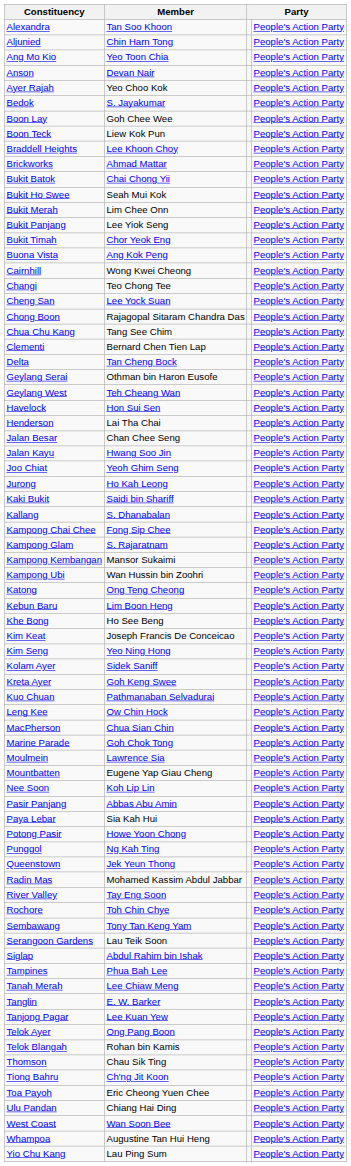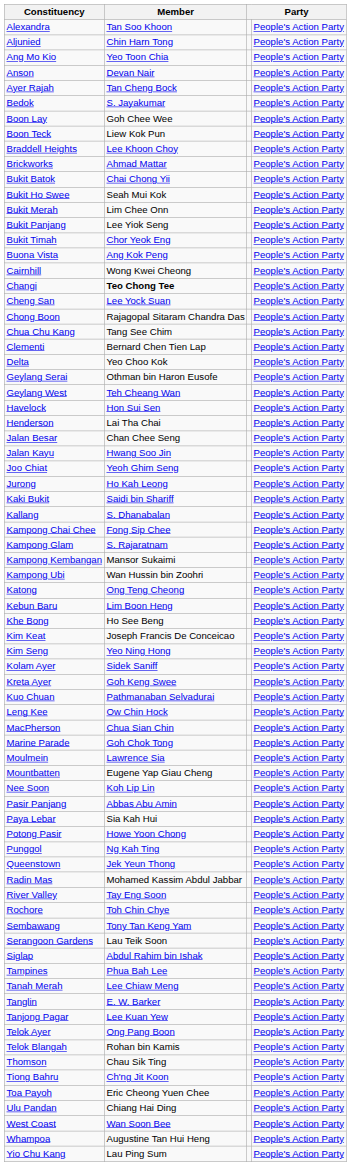 <table class="wikitable sortable">
 <tr>
 <th>Constituency</th>
 <th>Member</th>
 <th colspan="2">Party</th>
 </tr>
 <tr>
 <td><a href='#'>Alexandra</a></td>
 <td><a href='#'>Tan Soo Khoon</a></td>
 <td></td>
 <td><a href='#'>People's Action Party</a></td>
 </tr>
 <tr>
 <td><a href='#'>Aljunied</a></td>
 <td><a href='#'>Chin Harn Tong</a></td>
 <td></td>
 <td><a href='#'>People's Action Party</a></td>
 </tr>
 <tr>
 <td><a href='#'>Ang Mo Kio</a></td>
 <td><a href='#'>Yeo Toon Chia</a></td>
 <td></td>
 <td><a href='#'>People's Action Party</a></td>
 </tr>
 <tr>
 <td><a href='#'>Anson</a></td>
 <td><a href='#'>Devan Nair</a></td>
 <td></td>
 <td><a href='#'>People's Action Party</a></td>
 </tr>
 <tr>
 <td><a href='#'>Ayer Rajah</a></td>
-<td>Yeo Choo Kok</td>
+<td><a href='#'>Tan Cheng Bock</a></td>
 <td></td>
 <td><a href='#'>People's Action Party</a></td>
 </tr>
 <tr>
 <td><a href='#'>Bedok</a></td>
 <td><a href='#'>S. Jayakumar</a></td>
 <td></td>
 <td><a href='#'>People's Action Party</a></td>
 </tr>
 <tr>
 <td><a href='#'>Boon Lay</a></td>
 <td>Goh Chee Wee</td>
 <td></td>
 <td><a href='#'>People's Action Party</a></td>
 </tr>
 <tr>
 <td><a href='#'>Boon Teck</a></td>
 <td>Liew Kok Pun</td>
 <td></td>
 <td><a href='#'>People's Action Party</a></td>
 </tr>
 <tr>
 <td><a href='#'>Braddell Heights</a></td>
 <td><a href='#'>Lee Khoon Choy</a></td>
 <td></td>
 <td><a href='#'>People's Action Party</a></td>
 </tr>
 <tr>
 <td><a href='#'>Brickworks</a></td>
 <td><a href='#'>Ahmad Mattar</a></td>
 <td></td>
 <td><a href='#'>People's Action Party</a></td>
 </tr>
 <tr>
 <td><a href='#'>Bukit Batok</a></td>
 <td><a href='#'>Chai Chong Yii</a></td>
 <td></td>
 <td><a href='#'>People's Action Party</a></td>
 </tr>
 <tr>
 <td><a href='#'>Bukit Ho Swee</a></td>
 <td>Seah Mui Kok</td>
 <td></td>
 <td><a href='#'>People's Action Party</a></td>
 </tr>
 <tr>
 <td><a href='#'>Bukit Merah</a></td>
 <td>Lim Chee Onn</td>
 <td></td>
 <td><a href='#'>People's Action Party</a></td>
 </tr>
 <tr>
 <td><a href='#'>Bukit Panjang</a></td>
 <td>Lee Yiok Seng</td>
 <td></td>
 <td><a href='#'>People's Action Party</a></td>
 </tr>
 <tr>
 <td><a href='#'>Bukit Timah</a></td>
 <td><a href='#'>Chor Yeok Eng</a></td>
 <td></td>
 <td><a href='#'>People's Action Party</a></td>
 </tr>
 <tr>
 <td><a href='#'>Buona Vista</a></td>
 <td><a href='#'>Ang Kok Peng</a></td>
 <td></td>
 <td><a href='#'>People's Action Party</a></td>
 </tr>
 <tr>
 <td><a href='#'>Cairnhill</a></td>
 <td>Wong Kwei Cheong</td>
 <td></td>
 <td><a href='#'>People's Action Party</a></td>
 </tr>
 <tr>
 <td><a href='#'>Changi</a></td>
-<td>Teo Chong Tee</td>
+<td><strong>Teo Chong Tee</strong></td>
 <td></td>
 <td><a href='#'>People's Action Party</a></td>
 </tr>
 <tr>
 <td><a href='#'>Cheng San</a></td>
 <td><a href='#'>Lee Yock Suan</a></td>
 <td></td>
 <td><a href='#'>People's Action Party</a></td>
 </tr>
 <tr>
 <td><a href='#'>Chong Boon</a></td>
 <td>Rajagopal Sitaram Chandra Das</td>
 <td></td>
 <td><a href='#'>People's Action Party</a></td>
 </tr>
 <tr>
 <td><a href='#'>Chua Chu Kang</a></td>
 <td>Tang See Chim</td>
 <td></td>
 <td><a href='#'>People's Action Party</a></td>
 </tr>
 <tr>
 <td><a href='#'>Clementi</a></td>
 <td>Bernard Chen Tien Lap</td>
 <td></td>
 <td><a href='#'>People's Action Party</a></td>
 </tr>
 <tr>
 <td><a href='#'>Delta</a></td>
-<td><a href='#'>Tan Cheng Bock</a></td>
+<td>Yeo Choo Kok</td>
 <td></td>
 <td><a href='#'>People's Action Party</a></td>
 </tr>
 <tr>
 <td><a href='#'>Geylang Serai</a></td>
 <td>Othman bin Haron Eusofe</td>
 <td></td>
 <td><a href='#'>People's Action Party</a></td>
 </tr>
 <tr>
 <td><a href='#'>Geylang West</a></td>
 <td><a href='#'>Teh Cheang Wan</a></td>
 <td></td>
 <td><a href='#'>People's Action Party</a></td>
 </tr>
 <tr>
 <td><a href='#'>Havelock</a></td>
 <td><a href='#'>Hon Sui Sen</a></td>
 <td></td>
 <td><a href='#'>People's Action Party</a></td>
 </tr>
 <tr>
 <td><a href='#'>Henderson</a></td>
 <td>Lai Tha Chai</td>
 <td></td>
 <td><a href='#'>People's Action Party</a></td>
 </tr>
 <tr>
 <td><a href='#'>Jalan Besar</a></td>
 <td>Chan Chee Seng</td>
 <td></td>
 <td><a href='#'>People's Action Party</a></td>
 </tr>
 <tr>
 <td><a href='#'>Jalan Kayu</a></td>
 <td><a href='#'>Hwang Soo Jin</a></td>
 <td></td>
 <td><a href='#'>People's Action Party</a></td>
 </tr>
 <tr>
 <td><a href='#'>Joo Chiat</a></td>
 <td><a href='#'>Yeoh Ghim Seng</a></td>
 <td></td>
 <td><a href='#'>People's Action Party</a></td>
 </tr>
 <tr>
 <td><a href='#'>Jurong</a></td>
 <td><a href='#'>Ho Kah Leong</a></td>
 <td></td>
 <td><a href='#'>People's Action Party</a></td>
 </tr>
 <tr>
 <td><a href='#'>Kaki Bukit</a></td>
 <td><a href='#'>Saidi bin Shariff</a></td>
 <td></td>
 <td><a href='#'>People's Action Party</a></td>
 </tr>
 <tr>
 <td><a href='#'>Kallang</a></td>
 <td><a href='#'>S. Dhanabalan</a></td>
 <td></td>
 <td><a href='#'>People's Action Party</a></td>
 </tr>
 <tr>
 <td><a href='#'>Kampong Chai Chee</a></td>
 <td><a href='#'>Fong Sip Chee</a></td>
 <td></td>
 <td><a href='#'>People's Action Party</a></td>
 </tr>
 <tr>
 <td><a href='#'>Kampong Glam</a></td>
 <td><a href='#'>S. Rajaratnam</a></td>
 <td></td>
 <td><a href='#'>People's Action Party</a></td>
 </tr>
 <tr>
 <td><a href='#'>Kampong Kembangan</a></td>
 <td>Mansor Sukaimi</td>
 <td></td>
 <td><a href='#'>People's Action Party</a></td>
 </tr>
 <tr>
 <td><a href='#'>Kampong Ubi</a></td>
 <td>Wan Hussin bin Zoohri</td>
 <td></td>
 <td><a href='#'>People's Action Party</a></td>
 </tr>
 <tr>
 <td><a href='#'>Katong</a></td>
 <td><a href='#'>Ong Teng Cheong</a></td>
 <td></td>
 <td><a href='#'>People's Action Party</a></td>
 </tr>
 <tr>
 <td><a href='#'>Kebun Baru</a></td>
 <td><a href='#'>Lim Boon Heng</a></td>
 <td></td>
 <td><a href='#'>People's Action Party</a></td>
 </tr>
 <tr>
 <td><a href='#'>Khe Bong</a></td>
 <td>Ho See Beng</td>
 <td></td>
 <td><a href='#'>People's Action Party</a></td>
 </tr>
 <tr>
 <td><a href='#'>Kim Keat</a></td>
 <td>Joseph Francis De Conceicao</td>
 <td></td>
 <td><a href='#'>People's Action Party</a></td>
 </tr>
 <tr>
 <td><a href='#'>Kim Seng</a></td>
 <td><a href='#'>Yeo Ning Hong</a></td>
 <td></td>
 <td><a href='#'>People's Action Party</a></td>
 </tr>
 <tr>
 <td><a href='#'>Kolam Ayer</a></td>
 <td><a href='#'>Sidek Saniff</a></td>
 <td></td>
 <td><a href='#'>People's Action Party</a></td>
 </tr>
 <tr>
 <td><a href='#'>Kreta Ayer</a></td>
 <td><a href='#'>Goh Keng Swee</a></td>
 <td></td>
 <td><a href='#'>People's Action Party</a></td>
 </tr>
 <tr>
 <td><a href='#'>Kuo Chuan</a></td>
 <td><a href='#'>Pathmanaban Selvadurai</a></td>
 <td></td>
 <td><a href='#'>People's Action Party</a></td>
 </tr>
 <tr>
 <td><a href='#'>Leng Kee</a></td>
 <td><a href='#'>Ow Chin Hock</a></td>
 <td></td>
 <td><a href='#'>People's Action Party</a></td>
 </tr>
 <tr>
 <td><a href='#'>MacPherson</a></td>
 <td><a href='#'>Chua Sian Chin</a></td>
 <td></td>
 <td><a href='#'>People's Action Party</a></td>
 </tr>
 <tr>
 <td><a href='#'>Marine Parade</a></td>
 <td><a href='#'>Goh Chok Tong</a></td>
 <td></td>
 <td><a href='#'>People's Action Party</a></td>
 </tr>
 <tr>
 <td><a href='#'>Moulmein</a></td>
 <td><a href='#'>Lawrence Sia</a></td>
 <td></td>
 <td><a href='#'>People's Action Party</a></td>
 </tr>
 <tr>
 <td><a href='#'>Mountbatten</a></td>
 <td>Eugene Yap Giau Cheng</td>
 <td></td>
 <td><a href='#'>People's Action Party</a></td>
 </tr>
 <tr>
 <td><a href='#'>Nee Soon</a></td>
 <td><a href='#'>Koh Lip Lin</a></td>
 <td></td>
 <td><a href='#'>People's Action Party</a></td>
 </tr>
 <tr>
 <td><a href='#'>Pasir Panjang</a></td>
 <td><a href='#'>Abbas Abu Amin</a></td>
 <td></td>
 <td><a href='#'>People's Action Party</a></td>
 </tr>
 <tr>
 <td><a href='#'>Paya Lebar</a></td>
 <td>Sia Kah Hui</td>
 <td></td>
 <td><a href='#'>People's Action Party</a></td>
 </tr>
 <tr>
 <td><a href='#'>Potong Pasir</a></td>
 <td><a href='#'>Howe Yoon Chong</a></td>
 <td></td>
 <td><a href='#'>People's Action Party</a></td>
 </tr>
 <tr>
 <td><a href='#'>Punggol</a></td>
 <td><a href='#'>Ng Kah Ting</a></td>
 <td></td>
 <td><a href='#'>People's Action Party</a></td>
 </tr>
 <tr>
 <td><a href='#'>Queenstown</a></td>
 <td><a href='#'>Jek Yeun Thong</a></td>
 <td></td>
 <td><a href='#'>People's Action Party</a></td>
 </tr>
 <tr>
 <td><a href='#'>Radin Mas</a></td>
 <td>Mohamed Kassim Abdul Jabbar</td>
 <td></td>
 <td><a href='#'>People's Action Party</a></td>
 </tr>
 <tr>
 <td><a href='#'>River Valley</a></td>
 <td><a href='#'>Tay Eng Soon</a></td>
 <td></td>
 <td><a href='#'>People's Action Party</a></td>
 </tr>
 <tr>
 <td><a href='#'>Rochore</a></td>
 <td><a href='#'>Toh Chin Chye</a></td>
 <td></td>
 <td><a href='#'>People's Action Party</a></td>
 </tr>
 <tr>
 <td><a href='#'>Sembawang</a></td>
 <td><a href='#'>Tony Tan Keng Yam</a></td>
 <td></td>
 <td><a href='#'>People's Action Party</a></td>
 </tr>
 <tr>
 <td><a href='#'>Serangoon Gardens</a></td>
 <td>Lau Teik Soon</td>
 <td></td>
 <td><a href='#'>People's Action Party</a></td>
 </tr>
 <tr>
 <td><a href='#'>Siglap</a></td>
 <td><a href='#'>Abdul Rahim bin Ishak</a></td>
 <td></td>
 <td><a href='#'>People's Action Party</a></td>
 </tr>
 <tr>
 <td><a href='#'>Tampines</a></td>
 <td><a href='#'>Phua Bah Lee</a></td>
 <td></td>
 <td><a href='#'>People's Action Party</a></td>
 </tr>
 <tr>
 <td><a href='#'>Tanah Merah</a></td>
 <td><a href='#'>Lee Chiaw Meng</a></td>
 <td></td>
 <td><a href='#'>People's Action Party</a></td>
 </tr>
 <tr>
 <td><a href='#'>Tanglin</a></td>
 <td><a href='#'>E. W. Barker</a></td>
 <td></td>
 <td><a href='#'>People's Action Party</a></td>
 </tr>
 <tr>
 <td><a href='#'>Tanjong Pagar</a></td>
 <td><a href='#'>Lee Kuan Yew</a></td>
 <td></td>
 <td><a href='#'>People's Action Party</a></td>
 </tr>
 <tr>
 <td><a href='#'>Telok Ayer</a></td>
 <td><a href='#'>Ong Pang Boon</a></td>
 <td></td>
 <td><a href='#'>People's Action Party</a></td>
 </tr>
 <tr>
 <td><a href='#'>Telok Blangah</a></td>
 <td>Rohan bin Kamis</td>
 <td></td>
 <td><a href='#'>People's Action Party</a></td>
 </tr>
 <tr>
 <td><a href='#'>Thomson</a></td>
 <td>Chau Sik Ting</td>
 <td></td>
 <td><a href='#'>People's Action Party</a></td>
 </tr>
 <tr>
 <td><a href='#'>Tiong Bahru</a></td>
 <td><a href='#'>Ch'ng Jit Koon</a></td>
 <td></td>
 <td><a href='#'>People's Action Party</a></td>
 </tr>
 <tr>
 <td><a href='#'>Toa Payoh</a></td>
 <td>Eric Cheong Yuen Chee</td>
 <td></td>
 <td><a href='#'>People's Action Party</a></td>
 </tr>
 <tr>
 <td><a href='#'>Ulu Pandan</a></td>
 <td>Chiang Hai Ding</td>
 <td></td>
 <td><a href='#'>People's Action Party</a></td>
 </tr>
 <tr>
 <td><a href='#'>West Coast</a></td>
 <td><a href='#'>Wan Soon Bee</a></td>
 <td></td>
 <td><a href='#'>People's Action Party</a></td>
 </tr>
 <tr>
 <td><a href='#'>Whampoa</a></td>
 <td>Augustine Tan Hui Heng</td>
 <td></td>
 <td><a href='#'>People's Action Party</a></td>
 </tr>
 <tr>
 <td><a href='#'>Yio Chu Kang</a></td>
 <td>Lau Ping Sum</td>
 <td></td>
 <td><a href='#'>People's Action Party</a></td>
 </tr>
 </table>
